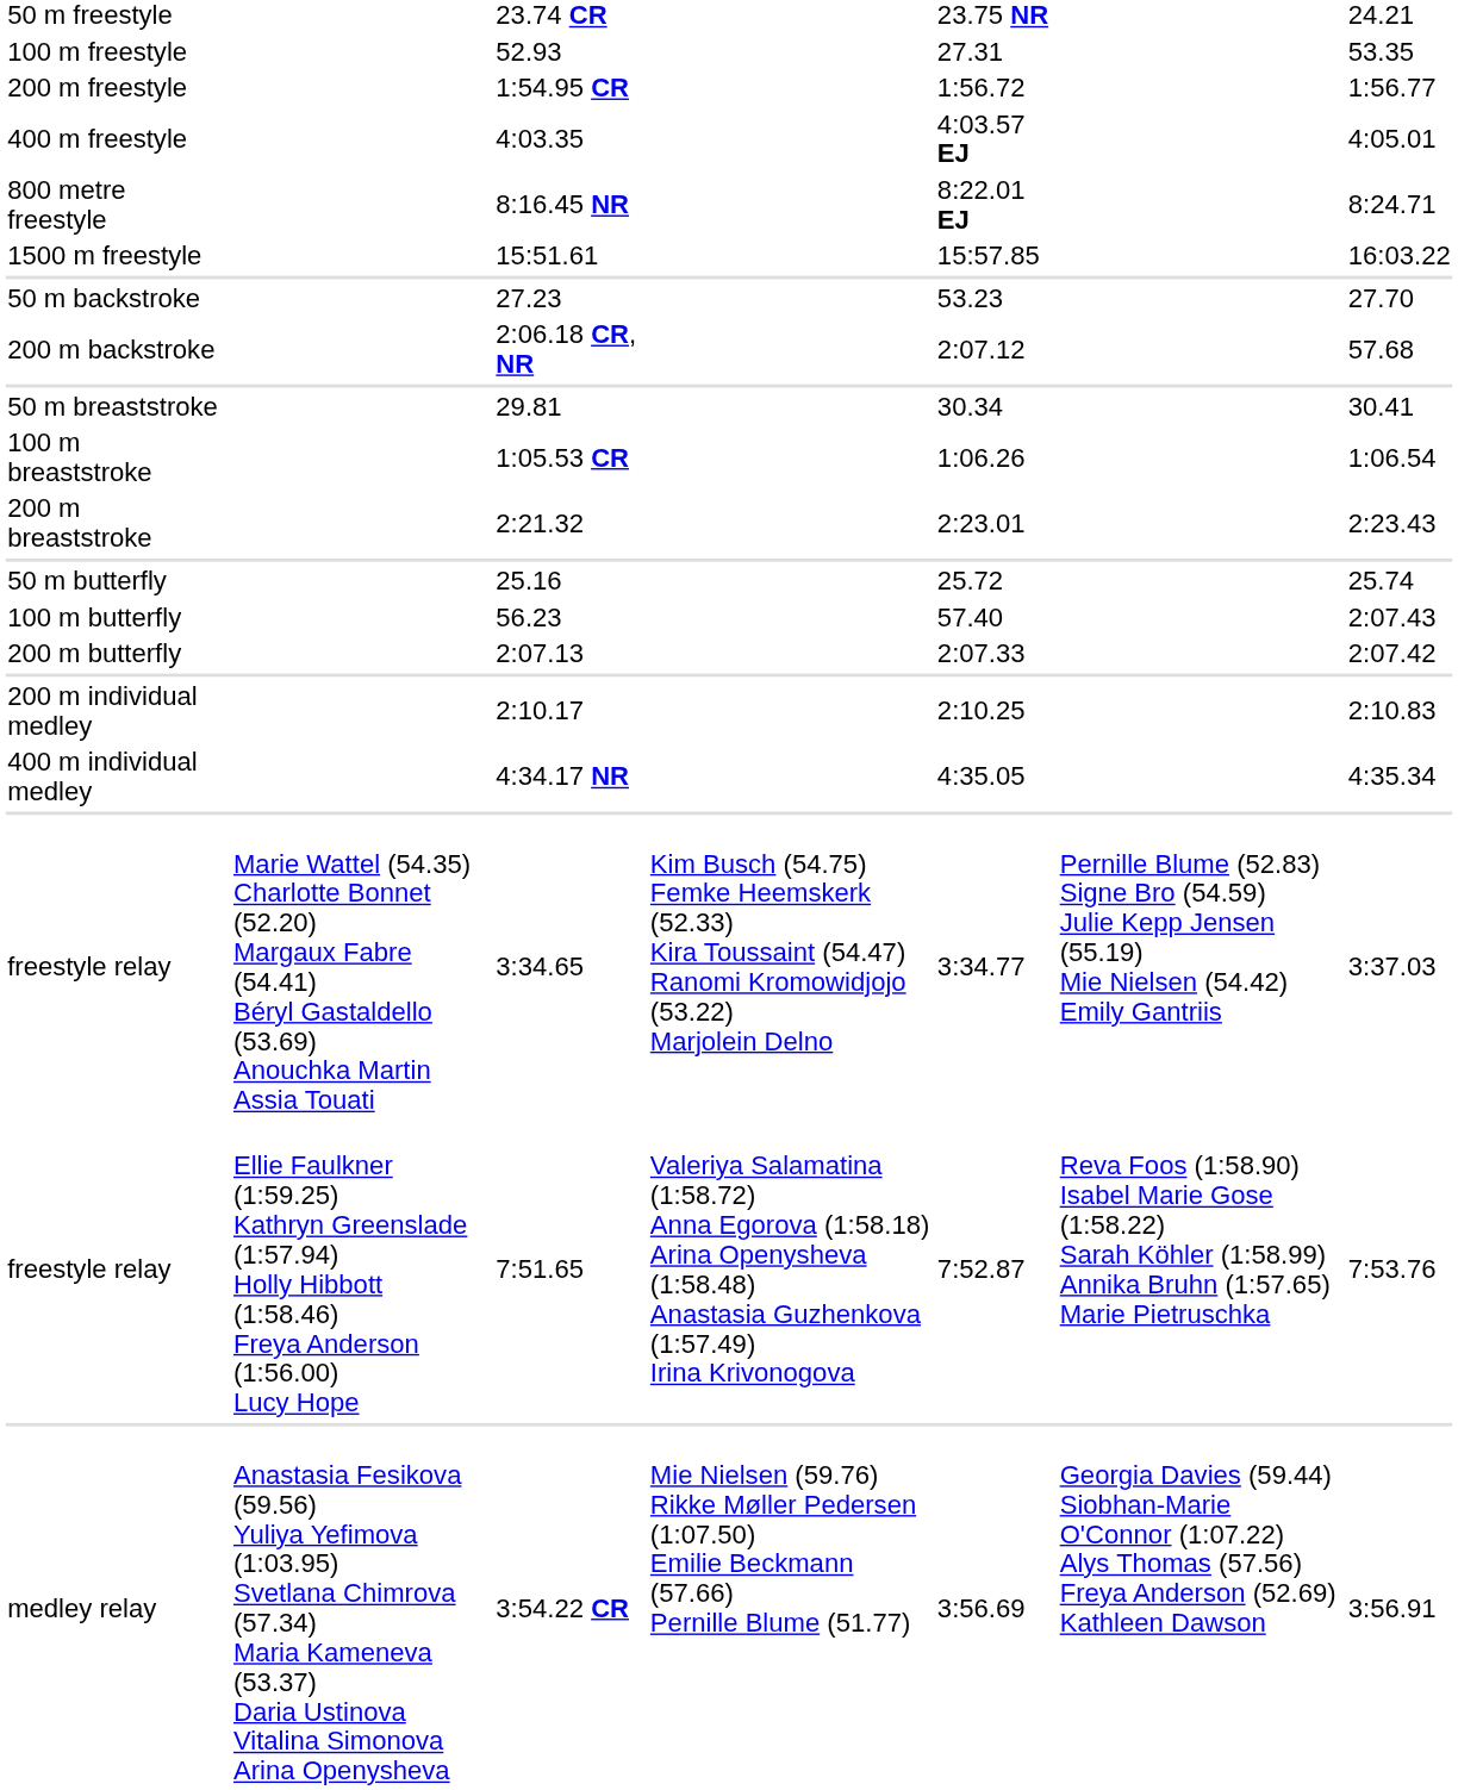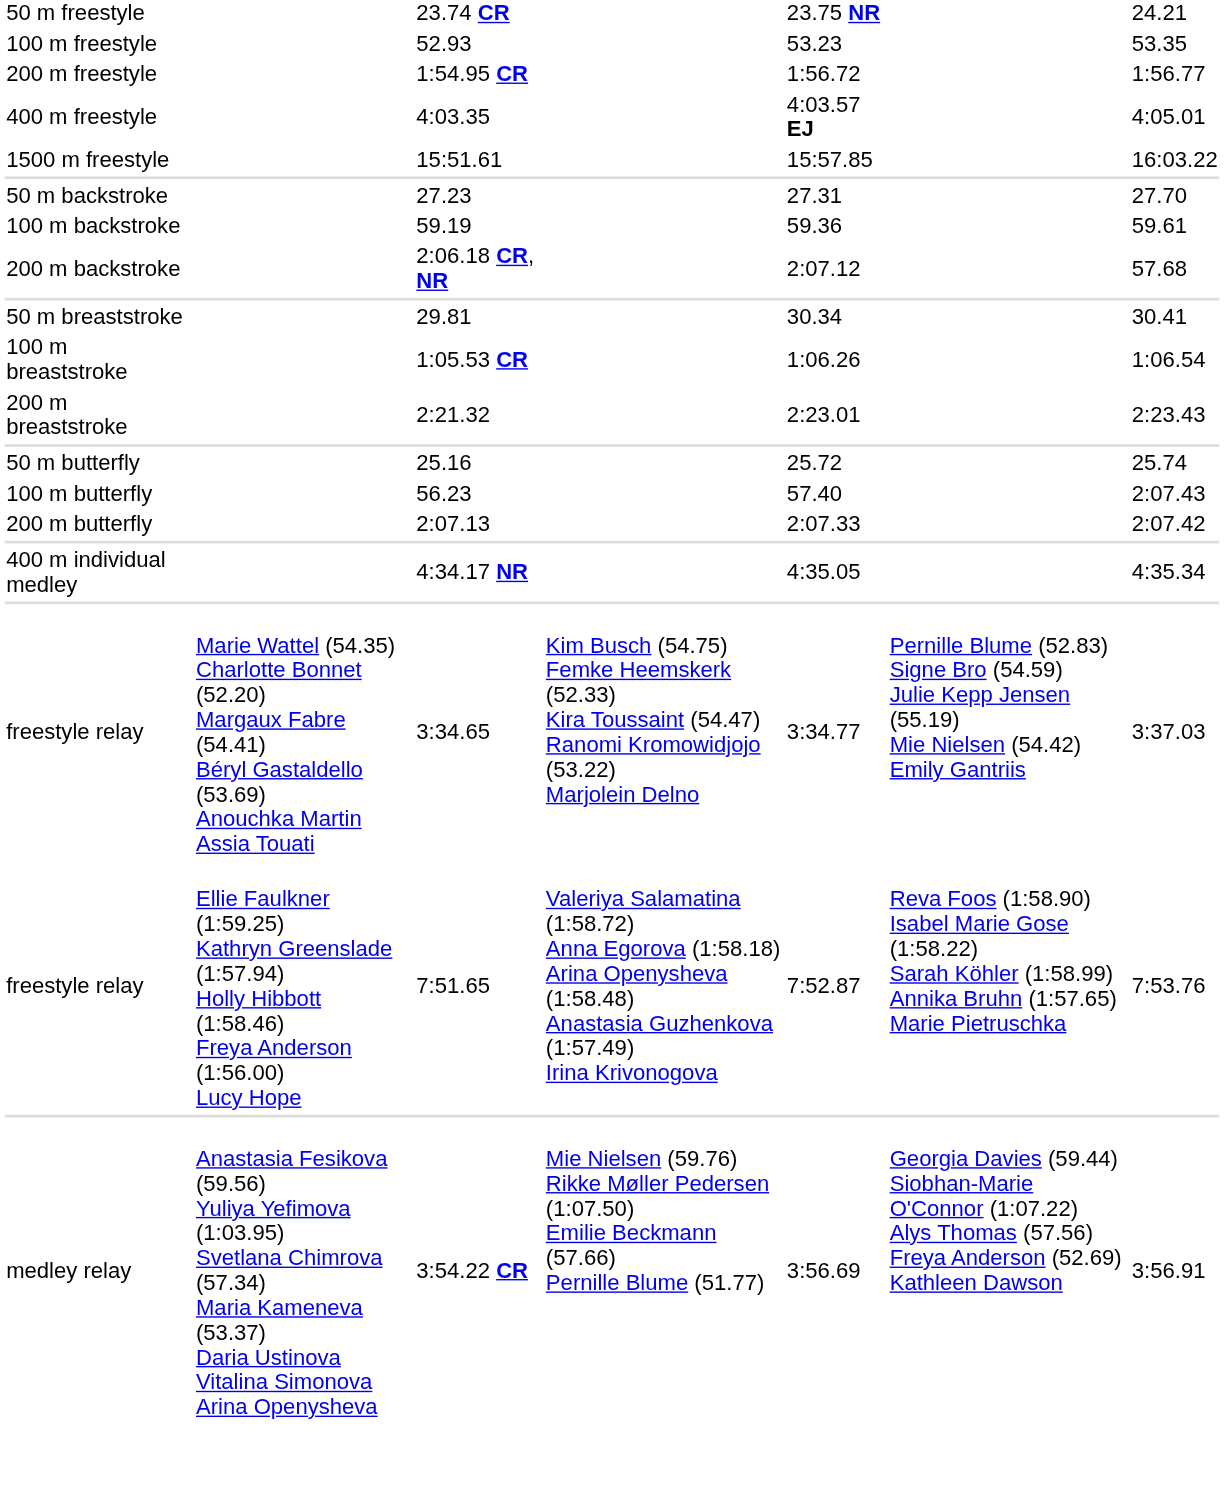 <table>
 <tr>
 <td>50 m freestyle<br></td>
 <td></td>
 <td>23.74 <strong><a href='#'>CR</a></strong></td>
 <td></td>
 <td>23.75 <strong><a href='#'>NR</a></strong></td>
 <td></td>
 <td>24.21</td>
 </tr>
 <tr>
 <td>100 m freestyle<br></td>
 <td></td>
 <td>52.93</td>
 <td></td>
-<td>27.31</td>
+<td>53.23</td>
 <td></td>
 <td>53.35</td>
 </tr>
 <tr>
 <td>200 m freestyle<br></td>
 <td></td>
 <td>1:54.95	<strong><a href='#'>CR</a></strong></td>
 <td></td>
 <td>1:56.72</td>
 <td></td>
 <td>1:56.77</td>
 </tr>
 <tr>
 <td>400 m freestyle<br></td>
 <td></td>
 <td>4:03.35</td>
 <td></td>
 <td>4:03.57 <strong>EJ</strong></td>
 <td></td>
 <td>4:05.01</td>
 </tr>
 <tr>
-<td>800 metre freestyle<br></td>
-<td></td>
-<td>8:16.45 <strong><a href='#'>NR</a></strong></td>
-<td></td>
-<td>8:22.01 <strong>EJ</strong></td>
-<td></td>
-<td>8:24.71</td>
-</tr>
-<tr>
 <td>1500 m freestyle<br></td>
 <td></td>
 <td>15:51.61</td>
 <td></td>
 <td>15:57.85</td>
 <td></td>
 <td>16:03.22</td>
 </tr>
 <tr bgcolor=#DDDDDD>
 <td colspan=7></td>
 </tr>
 <tr>
 <td>50 m backstroke<br></td>
 <td></td>
 <td>27.23</td>
 <td></td>
-<td>53.23</td>
+<td>27.31</td>
 <td></td>
 <td>27.70</td>
+</tr>
+<tr>
+<td>100 m backstroke<br></td>
+<td></td>
+<td>59.19</td>
+<td></td>
+<td>59.36</td>
+<td></td>
+<td>59.61</td>
 </tr>
 <tr>
 <td>200 m backstroke<br></td>
 <td></td>
 <td>2:06.18 <strong><a href='#'>CR</a></strong>, <strong><a href='#'>NR</a></strong></td>
 <td></td>
 <td>2:07.12</td>
 <td></td>
 <td>57.68</td>
 </tr>
 <tr bgcolor=#DDDDDD>
 <td colspan=7></td>
 </tr>
 <tr>
 <td>50 m breaststroke<br></td>
 <td></td>
 <td>29.81</td>
 <td></td>
 <td>30.34</td>
 <td></td>
 <td>30.41</td>
 </tr>
 <tr>
 <td>100 m breaststroke<br></td>
 <td></td>
 <td>1:05.53 <strong><a href='#'>CR</a></strong></td>
 <td></td>
 <td>1:06.26</td>
 <td></td>
 <td>1:06.54</td>
 </tr>
 <tr>
 <td>200 m breaststroke<br></td>
 <td></td>
 <td>2:21.32</td>
 <td></td>
 <td>2:23.01</td>
 <td></td>
 <td>2:23.43</td>
 </tr>
 <tr bgcolor=#DDDDDD>
 <td colspan=7></td>
 </tr>
 <tr>
 <td>50 m butterfly<br></td>
 <td></td>
 <td>25.16</td>
 <td></td>
 <td>25.72</td>
 <td></td>
 <td>25.74</td>
 </tr>
 <tr>
 <td>100 m butterfly<br></td>
 <td></td>
 <td>56.23</td>
 <td></td>
 <td>57.40</td>
 <td></td>
 <td>2:07.43</td>
 </tr>
 <tr>
 <td>200 m butterfly<br></td>
 <td></td>
 <td>2:07.13</td>
 <td></td>
 <td>2:07.33</td>
 <td></td>
 <td>2:07.42</td>
 </tr>
 <tr bgcolor=#DDDDDD>
 <td colspan=7></td>
 </tr>
 <tr>
-<td>200 m individual medley<br></td>
-<td></td>
-<td>2:10.17</td>
-<td></td>
-<td>2:10.25</td>
-<td></td>
-<td>2:10.83</td>
-</tr>
-<tr>
 <td>400 m individual medley<br></td>
 <td></td>
 <td>4:34.17 <strong><a href='#'>NR</a></strong></td>
 <td></td>
 <td>4:35.05</td>
 <td></td>
 <td>4:35.34</td>
 </tr>
 <tr bgcolor=#DDDDDD>
 <td colspan=7></td>
 </tr>
 <tr>
 <td> freestyle relay<br></td>
 <td valign=top><br><a href='#'>Marie Wattel</a> (54.35)<br><a href='#'>Charlotte Bonnet</a> (52.20)<br><a href='#'>Margaux Fabre</a> (54.41)<br><a href='#'>Béryl Gastaldello</a> (53.69)<br><a href='#'>Anouchka Martin</a><br><a href='#'>Assia Touati</a></td>
 <td>3:34.65</td>
 <td valign=top><br><a href='#'>Kim Busch</a> (54.75)<br><a href='#'>Femke Heemskerk</a> (52.33)<br><a href='#'>Kira Toussaint</a> (54.47)<br><a href='#'>Ranomi Kromowidjojo</a> (53.22)<br><a href='#'>Marjolein Delno</a></td>
 <td>3:34.77</td>
 <td valign=top><br><a href='#'>Pernille Blume</a> (52.83)<br><a href='#'>Signe Bro</a> (54.59)<br><a href='#'>Julie Kepp Jensen</a> (55.19)<br><a href='#'>Mie Nielsen</a> (54.42)<br><a href='#'>Emily Gantriis</a></td>
 <td>3:37.03</td>
 </tr>
 <tr>
 <td> freestyle relay<br></td>
 <td valign=top><br><a href='#'>Ellie Faulkner</a> (1:59.25)<br><a href='#'>Kathryn Greenslade</a> (1:57.94)<br><a href='#'>Holly Hibbott</a> (1:58.46)<br><a href='#'>Freya Anderson</a> (1:56.00)<br><a href='#'>Lucy Hope</a></td>
 <td>7:51.65</td>
 <td valign=top><br><a href='#'>Valeriya Salamatina</a> (1:58.72)<br><a href='#'>Anna Egorova</a> (1:58.18)<br><a href='#'>Arina Openysheva</a> (1:58.48)<br><a href='#'>Anastasia Guzhenkova</a> (1:57.49)<br><a href='#'>Irina Krivonogova</a></td>
 <td>7:52.87</td>
 <td valign=top><br><a href='#'>Reva Foos</a> (1:58.90)<br><a href='#'>Isabel Marie Gose</a> (1:58.22)<br><a href='#'>Sarah Köhler</a> (1:58.99)<br><a href='#'>Annika Bruhn</a> (1:57.65)<br><a href='#'>Marie Pietruschka</a></td>
 <td>7:53.76</td>
 </tr>
 <tr bgcolor=#DDDDDD>
 <td colspan=7></td>
 </tr>
 <tr>
 <td> medley relay<br></td>
 <td valign=top><br><a href='#'>Anastasia Fesikova</a> (59.56)<br><a href='#'>Yuliya Yefimova</a> (1:03.95)<br><a href='#'>Svetlana Chimrova</a> (57.34)<br><a href='#'>Maria Kameneva</a> (53.37)<br><a href='#'>Daria Ustinova</a><br><a href='#'>Vitalina Simonova</a><br><a href='#'>Arina Openysheva</a></td>
 <td>3:54.22 <strong><a href='#'>CR</a></strong></td>
 <td valign=top><br><a href='#'>Mie Nielsen</a> (59.76)<br><a href='#'>Rikke Møller Pedersen</a> (1:07.50)<br><a href='#'>Emilie Beckmann</a> (57.66)<br><a href='#'>Pernille Blume</a> (51.77)</td>
 <td>3:56.69</td>
 <td valign=top><br><a href='#'>Georgia Davies</a> (59.44)<br><a href='#'>Siobhan-Marie O'Connor</a> (1:07.22)<br><a href='#'>Alys Thomas</a> (57.56)<br><a href='#'>Freya Anderson</a> (52.69)<br><a href='#'>Kathleen Dawson</a></td>
 <td>3:56.91</td>
 </tr>
 </table>
